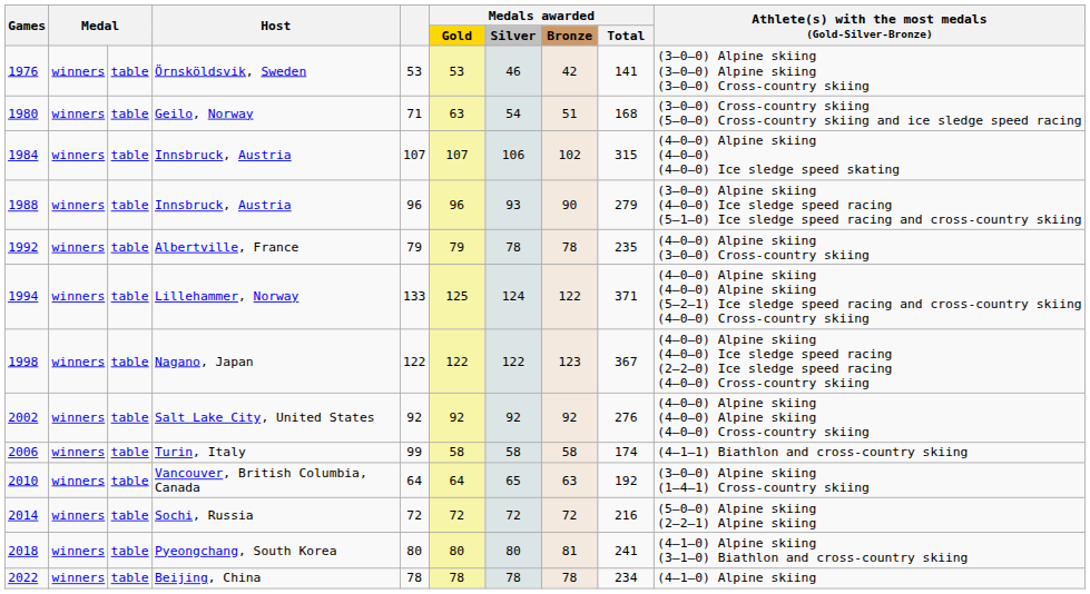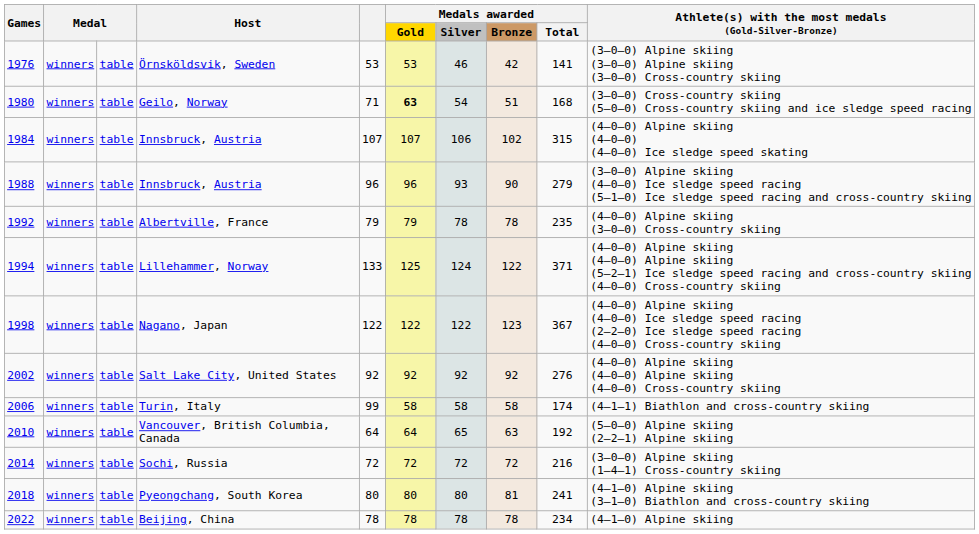 <table class="wikitable">
 <tr>
 <th rowspan=2>Games</th>
 <th rowspan=2 colspan=2>Medal</th>
 <th rowspan=2 width=250px>Host</th>
 <th rowspan=2></th>
 <th colspan=4>Medals awarded</th>
 <th rowspan=2>Athlete(s) with the most medals <br> <small>(Gold-Silver-Bronze)</small></th>
 </tr>
 <tr>
 <th style="background:gold; width:4em;">Gold</th>
 <th style="background:silver; width:4em;">Silver</th>
 <th style="background:#cc9966; width:4em;">Bronze</th>
 <th style="width:4em;">Total</th>
 </tr>
 <tr>
 <td><a href='#'>1976</a></td>
 <td><a href='#'>winners</a></td>
 <td><a href='#'>table</a></td>
 <td> <a href='#'>Örnsköldsvik</a>, <a href='#'>Sweden</a></td>
 <td align=center>53</td>
 <td align=center bgcolor="#F7F6A8">53</td>
 <td align=center bgcolor="#DCE5E5">46</td>
 <td align=center bgcolor="#F3E9DF">42</td>
 <td align=center>141</td>
 <td> (3–0–0) Alpine skiing<br> (3–0–0) Alpine skiing<br> (3–0–0) Cross-country skiing</td>
 </tr>
 <tr>
 <td><a href='#'>1980</a></td>
 <td><a href='#'>winners</a></td>
 <td><a href='#'>table</a></td>
 <td> <a href='#'>Geilo</a>, <a href='#'>Norway</a></td>
 <td align=center>71</td>
-<td align=center bgcolor="#F7F6A8">63</td>
+<td align=center bgcolor="#F7F6A8"><strong>63</strong></td>
 <td align=center bgcolor="#DCE5E5">54</td>
 <td align=center bgcolor="#F3E9DF">51</td>
 <td align=center>168</td>
 <td> (3–0–0) Cross-country skiing<br> (5–0–0) Cross-country skiing and ice sledge speed racing</td>
 </tr>
 <tr>
 <td><a href='#'>1984</a></td>
 <td><a href='#'>winners</a></td>
 <td><a href='#'>table</a></td>
 <td> <a href='#'>Innsbruck</a>, <a href='#'>Austria</a></td>
 <td align=center>107</td>
 <td align=center bgcolor="#F7F6A8">107</td>
 <td align=center bgcolor="#DCE5E5">106</td>
 <td align=center bgcolor="#F3E9DF">102</td>
 <td align=center>315</td>
 <td> (4–0–0) Alpine skiing<br> (4–0–0)<br> (4–0–0) Ice sledge speed skating</td>
 </tr>
 <tr>
 <td><a href='#'>1988</a></td>
 <td><a href='#'>winners</a></td>
 <td><a href='#'>table</a></td>
 <td> <a href='#'>Innsbruck</a>, <a href='#'>Austria</a></td>
 <td align=center>96</td>
 <td align=center bgcolor="#F7F6A8">96</td>
 <td align=center bgcolor="#DCE5E5">93</td>
 <td align=center bgcolor="#F3E9DF">90</td>
 <td align=center>279</td>
 <td> (3–0–0) Alpine skiing<br> (4–0–0) Ice sledge speed racing<br> (5–1–0) Ice sledge speed racing and cross-country skiing</td>
 </tr>
 <tr>
 <td><a href='#'>1992</a></td>
 <td><a href='#'>winners</a></td>
 <td><a href='#'>table</a></td>
 <td> <a href='#'>Albertville</a>, France</td>
 <td align=center>79</td>
 <td align=center bgcolor="#F7F6A8">79</td>
 <td align=center bgcolor="#DCE5E5">78</td>
 <td align=center bgcolor="#F3E9DF">78</td>
 <td align=center>235</td>
 <td> (4–0–0) Alpine skiing<br> (3–0–0) Cross-country skiing</td>
 </tr>
 <tr>
 <td><a href='#'>1994</a></td>
 <td><a href='#'>winners</a></td>
 <td><a href='#'>table</a></td>
 <td> <a href='#'>Lillehammer</a>, <a href='#'>Norway</a></td>
 <td align=center>133</td>
 <td align=center bgcolor="#F7F6A8">125</td>
 <td align=center bgcolor="#DCE5E5">124</td>
 <td align=center bgcolor="#F3E9DF">122</td>
 <td align=center>371</td>
 <td> (4–0–0) Alpine skiing<br> (4–0–0) Alpine skiing<br> (5–2–1) Ice sledge speed racing and cross-country skiing<br> (4–0–0) Cross-country skiing</td>
 </tr>
 <tr>
 <td><a href='#'>1998</a></td>
 <td><a href='#'>winners</a></td>
 <td><a href='#'>table</a></td>
 <td> <a href='#'>Nagano</a>, Japan</td>
 <td align=center>122</td>
 <td align=center bgcolor="#F7F6A8">122</td>
 <td align=center bgcolor="#DCE5E5">122</td>
 <td align=center bgcolor="#F3E9DF">123</td>
 <td align=center>367</td>
 <td> (4–0–0) Alpine skiing<br> (4–0–0) Ice sledge speed racing<br> (2–2–0) Ice sledge speed racing<br> (4–0–0) Cross-country skiing</td>
 </tr>
 <tr>
 <td><a href='#'>2002</a></td>
 <td><a href='#'>winners</a></td>
 <td><a href='#'>table</a></td>
 <td> <a href='#'>Salt Lake City</a>, United States</td>
 <td align=center>92</td>
 <td align=center bgcolor="#F7F6A8">92</td>
 <td align=center bgcolor="#DCE5E5">92</td>
 <td align=center bgcolor="#F3E9DF">92</td>
 <td align=center>276</td>
 <td> (4–0–0) Alpine skiing<br> (4–0–0) Alpine skiing<br> (4–0–0) Cross-country skiing</td>
 </tr>
 <tr>
 <td><a href='#'>2006</a></td>
 <td><a href='#'>winners</a></td>
 <td><a href='#'>table</a></td>
 <td> <a href='#'>Turin</a>, Italy</td>
 <td align=center>99</td>
 <td align=center bgcolor="#F7F6A8">58</td>
 <td align=center bgcolor="#DCE5E5">58</td>
 <td align=center bgcolor="#F3E9DF">58</td>
 <td align=center>174</td>
 <td> (4–1–1) Biathlon and cross-country skiing</td>
 </tr>
 <tr>
 <td><a href='#'>2010</a></td>
 <td><a href='#'>winners</a></td>
 <td><a href='#'>table</a></td>
 <td> <a href='#'>Vancouver</a>, British Columbia, Canada</td>
 <td align=center>64</td>
 <td align=center bgcolor="#F7F6A8">64</td>
 <td align=center bgcolor="#DCE5E5">65</td>
 <td align=center bgcolor="#F3E9DF">63</td>
 <td align=center>192</td>
-<td> (3–0–0) Alpine skiing<br>  (1–4–1) Cross-country skiing</td>
+<td> (5–0–0) Alpine skiing<br>  (2–2–1) Alpine skiing</td>
 </tr>
 <tr>
 <td><a href='#'>2014</a></td>
 <td><a href='#'>winners</a></td>
 <td><a href='#'>table</a></td>
 <td> <a href='#'>Sochi</a>, Russia</td>
 <td align=center>72</td>
 <td align=center bgcolor="#F7F6A8">72</td>
 <td align=center bgcolor="#DCE5E5">72</td>
 <td align=center bgcolor="#F3E9DF">72</td>
 <td align=center>216</td>
-<td> (5–0–0) Alpine skiing<br>  (2–2–1) Alpine skiing</td>
+<td> (3–0–0) Alpine skiing<br>  (1–4–1) Cross-country skiing</td>
 </tr>
 <tr>
 <td><a href='#'>2018</a></td>
 <td><a href='#'>winners</a></td>
 <td><a href='#'>table</a></td>
 <td> <a href='#'>Pyeongchang</a>, South Korea</td>
 <td align=center>80</td>
 <td align=center bgcolor="#F7F6A8">80</td>
 <td align=center bgcolor="#DCE5E5">80</td>
 <td align=center bgcolor="#F3E9DF">81</td>
 <td align=center>241</td>
 <td> (4–1–0) Alpine skiing <br>  (3–1–0) Biathlon and cross-country skiing</td>
 </tr>
 <tr>
 <td><a href='#'>2022</a></td>
 <td><a href='#'>winners</a></td>
 <td><a href='#'>table</a></td>
 <td> <a href='#'>Beijing</a>, China</td>
 <td align=center>78</td>
 <td align=center bgcolor="#F7F6A8">78</td>
 <td align=center bgcolor="#DCE5E5">78</td>
 <td align=center bgcolor="#F3E9DF">78</td>
 <td align=center>234</td>
 <td> (4–1–0) Alpine skiing</td>
 </tr>
 </table>
